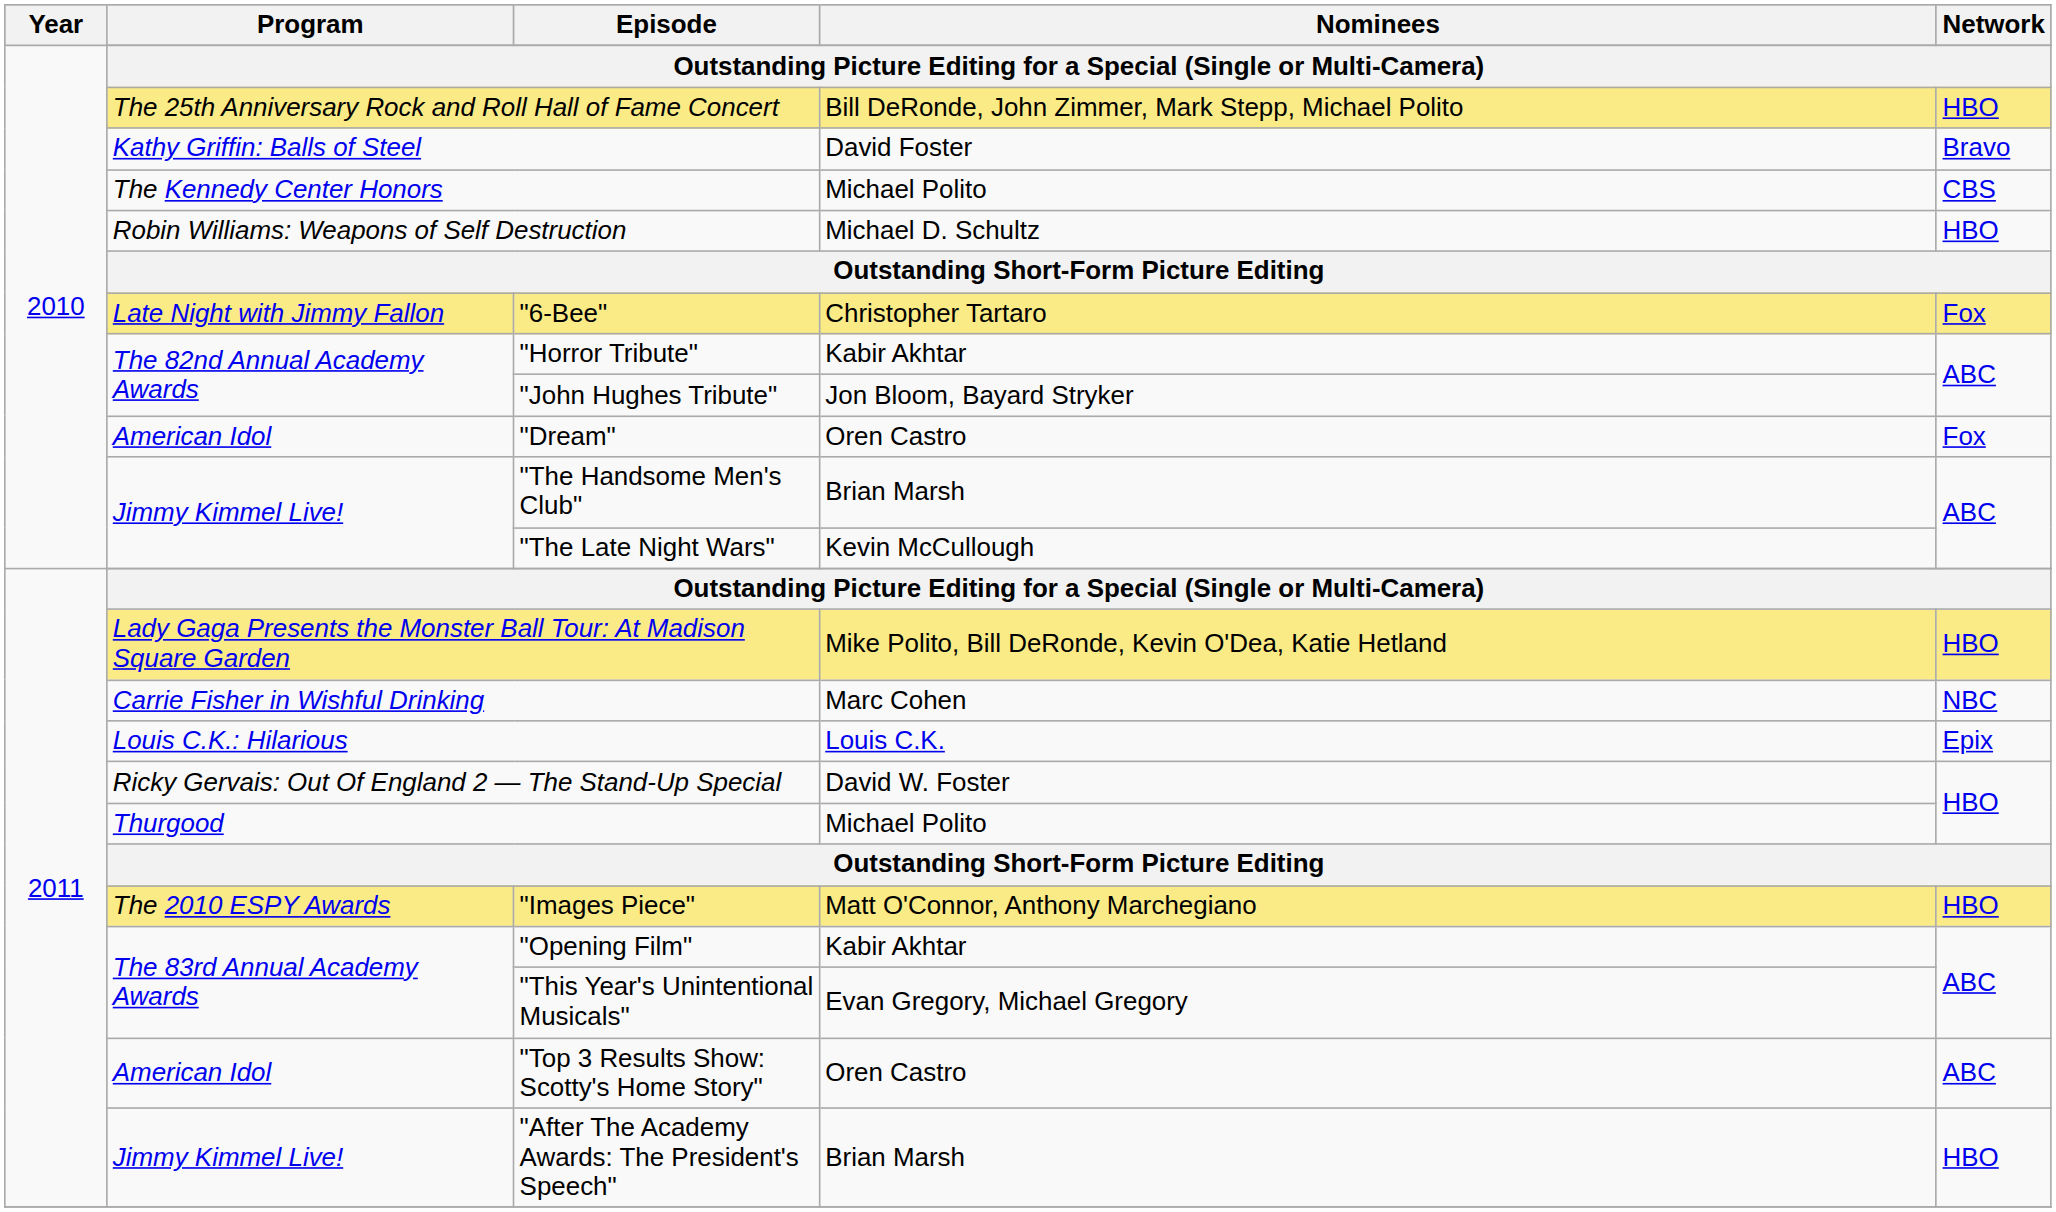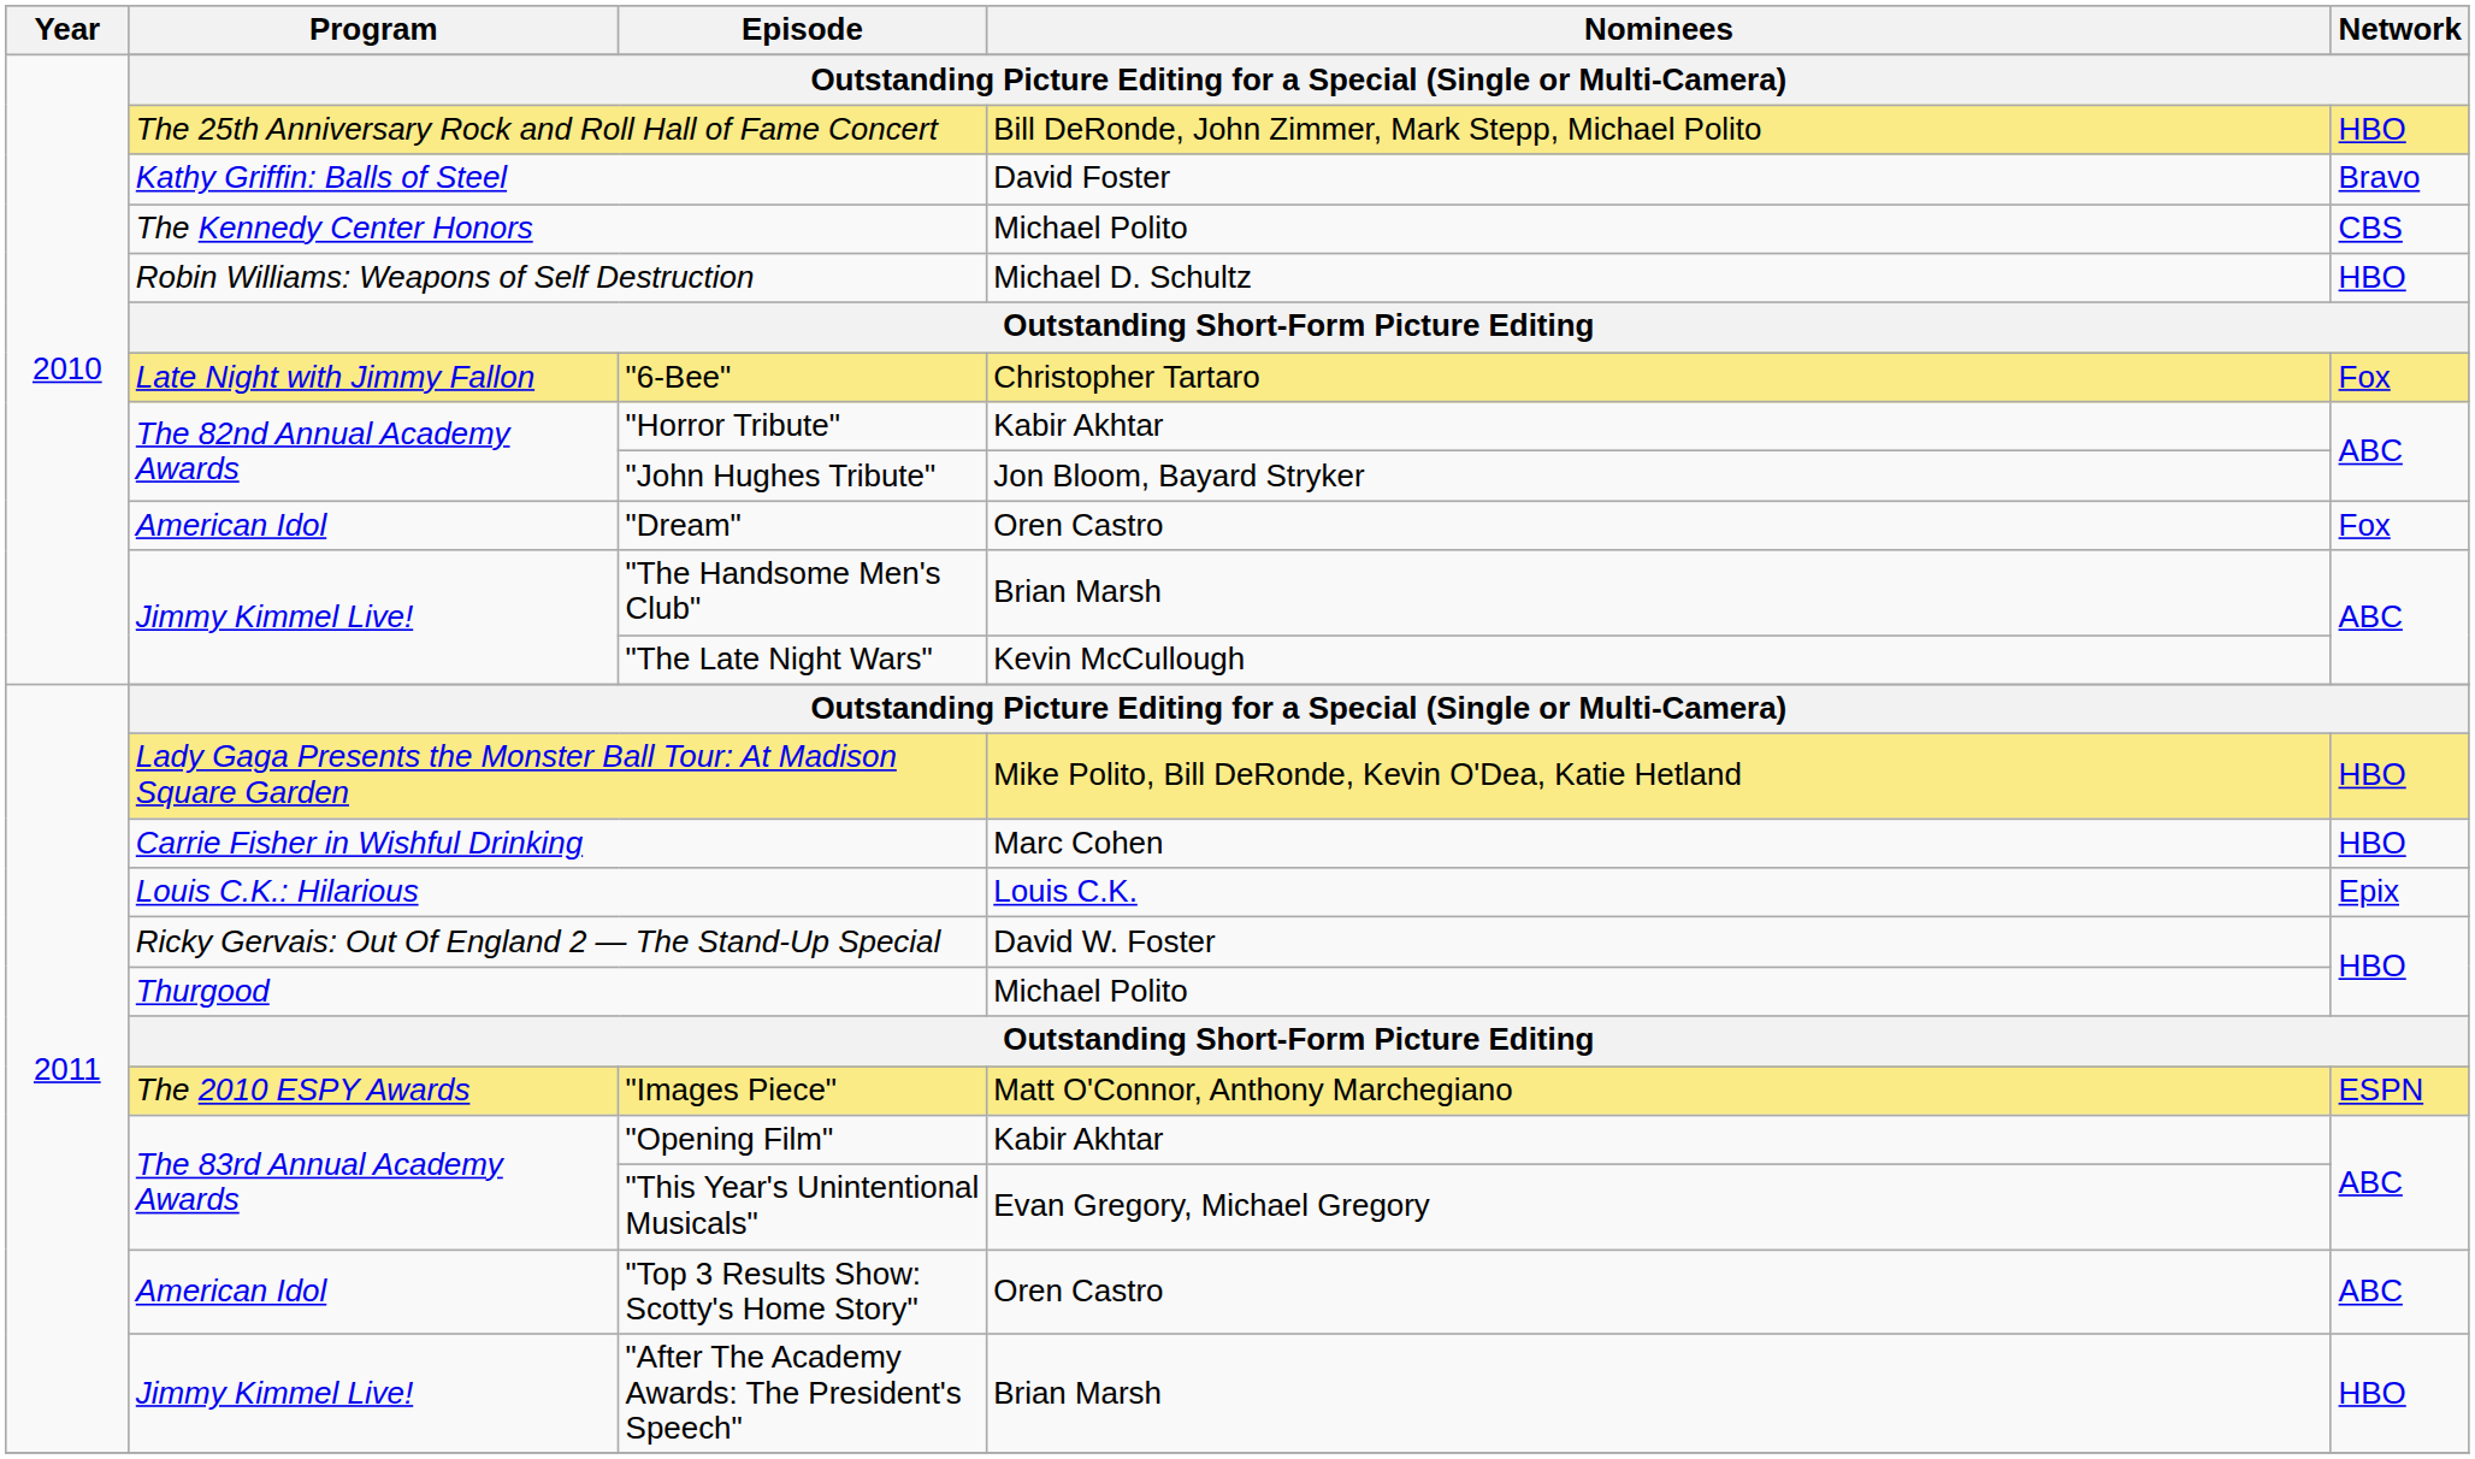 <table class="wikitable" style="width:100%">
 <tr style="background:#bebebe;">
 <th style="width:5%;">Year</th>
 <th style="width:20%;">Program</th>
 <th style="width:15%;">Episode</th>
 <th style="width:55%;">Nominees</th>
 <th style="width:5%;">Network</th>
 </tr>
 <tr>
 <td rowspan=13 style="text-align:center"><a href='#'>2010</a></td>
 </tr>
 <tr>
 <th colspan="4">Outstanding Picture Editing for a Special (Single or Multi-Camera)</th>
 </tr>
 <tr style="background:#FAEB86;">
 <td colspan=2><em>The 25th Anniversary Rock and Roll Hall of Fame Concert</em></td>
 <td>Bill DeRonde, John Zimmer, Mark Stepp, Michael Polito</td>
 <td><a href='#'>HBO</a></td>
 </tr>
 <tr>
 <td colspan=2><em><a href='#'>Kathy Griffin: Balls of Steel</a></em></td>
 <td>David Foster</td>
 <td><a href='#'>Bravo</a></td>
 </tr>
 <tr>
 <td colspan=2><em>The <a href='#'>Kennedy Center Honors</a></em></td>
 <td>Michael Polito</td>
 <td><a href='#'>CBS</a></td>
 </tr>
 <tr>
 <td colspan=2><em>Robin Williams: Weapons of Self Destruction</em></td>
 <td>Michael D. Schultz</td>
 <td><a href='#'>HBO</a></td>
 </tr>
 <tr>
 <th colspan="4">Outstanding Short-Form Picture Editing</th>
 </tr>
 <tr style="background:#FAEB86;">
 <td><em><a href='#'>Late Night with Jimmy Fallon</a></em></td>
 <td>"6-Bee"</td>
 <td>Christopher Tartaro</td>
 <td><a href='#'>Fox</a></td>
 </tr>
 <tr>
 <td rowspan=2><em><a href='#'>The 82nd Annual Academy Awards</a></em></td>
 <td>"Horror Tribute"</td>
 <td>Kabir Akhtar</td>
 <td rowspan=2><a href='#'>ABC</a></td>
 </tr>
 <tr>
 <td>"John Hughes Tribute"</td>
 <td>Jon Bloom, Bayard Stryker</td>
 </tr>
 <tr>
 <td><em><a href='#'>American Idol</a></em></td>
 <td>"Dream"</td>
 <td>Oren Castro</td>
 <td><a href='#'>Fox</a></td>
 </tr>
 <tr>
 <td rowspan=2><em><a href='#'>Jimmy Kimmel Live!</a></em></td>
 <td>"The Handsome Men's Club"</td>
 <td>Brian Marsh</td>
 <td rowspan=2><a href='#'>ABC</a></td>
 </tr>
 <tr>
 <td>"The Late Night Wars"</td>
 <td>Kevin McCullough</td>
 </tr>
 <tr>
 <td rowspan=13 style="text-align:center"><a href='#'>2011</a></td>
 </tr>
 <tr>
 <th colspan="4">Outstanding Picture Editing for a Special (Single or Multi-Camera)</th>
 </tr>
 <tr style="background:#FAEB86;">
 <td colspan=2><em><a href='#'>Lady Gaga Presents the Monster Ball Tour: At Madison Square Garden</a></em></td>
 <td>Mike Polito, Bill DeRonde, Kevin O'Dea, Katie Hetland</td>
 <td><a href='#'>HBO</a></td>
 </tr>
 <tr>
 <td colspan=2><em><a href='#'>Carrie Fisher in Wishful Drinking</a></em></td>
 <td>Marc Cohen</td>
-<td><a href='#'>NBC</a></td>
+<td><a href='#'>HBO</a></td>
 </tr>
 <tr>
 <td colspan=2><em><a href='#'>Louis C.K.: Hilarious</a></em></td>
 <td><a href='#'>Louis C.K.</a></td>
 <td><a href='#'>Epix</a></td>
 </tr>
 <tr>
 <td colspan=2><em>Ricky Gervais: Out Of England 2 — The Stand-Up Special</em></td>
 <td>David W. Foster</td>
 <td rowspan=2><a href='#'>HBO</a></td>
 </tr>
 <tr>
 <td colspan=2><em><a href='#'>Thurgood</a></em></td>
 <td>Michael Polito</td>
 </tr>
 <tr>
 <th colspan="4">Outstanding Short-Form Picture Editing</th>
 </tr>
 <tr style="background:#FAEB86;">
 <td><em> The <a href='#'>2010 ESPY Awards</a></em></td>
 <td>"Images Piece"</td>
 <td>Matt O'Connor, Anthony Marchegiano</td>
-<td><a href='#'>HBO</a></td>
+<td><a href='#'>ESPN</a></td>
 </tr>
 <tr>
 <td rowspan=2><em><a href='#'>The 83rd Annual Academy Awards</a></em></td>
 <td>"Opening Film"</td>
 <td>Kabir Akhtar</td>
 <td rowspan=2><a href='#'>ABC</a></td>
 </tr>
 <tr>
 <td>"This Year's Unintentional Musicals"</td>
 <td>Evan Gregory, Michael Gregory</td>
 </tr>
 <tr>
 <td><em><a href='#'>American Idol</a></em></td>
 <td>"Top 3 Results Show: Scotty's Home Story"</td>
 <td>Oren Castro</td>
 <td><a href='#'>ABC</a></td>
 </tr>
 <tr>
 <td><em><a href='#'>Jimmy Kimmel Live!</a></em></td>
 <td>"After The Academy Awards: The President's Speech"</td>
 <td>Brian Marsh</td>
 <td><a href='#'>HBO</a></td>
 </tr>
 <tr>
 </tr>
 </table>
